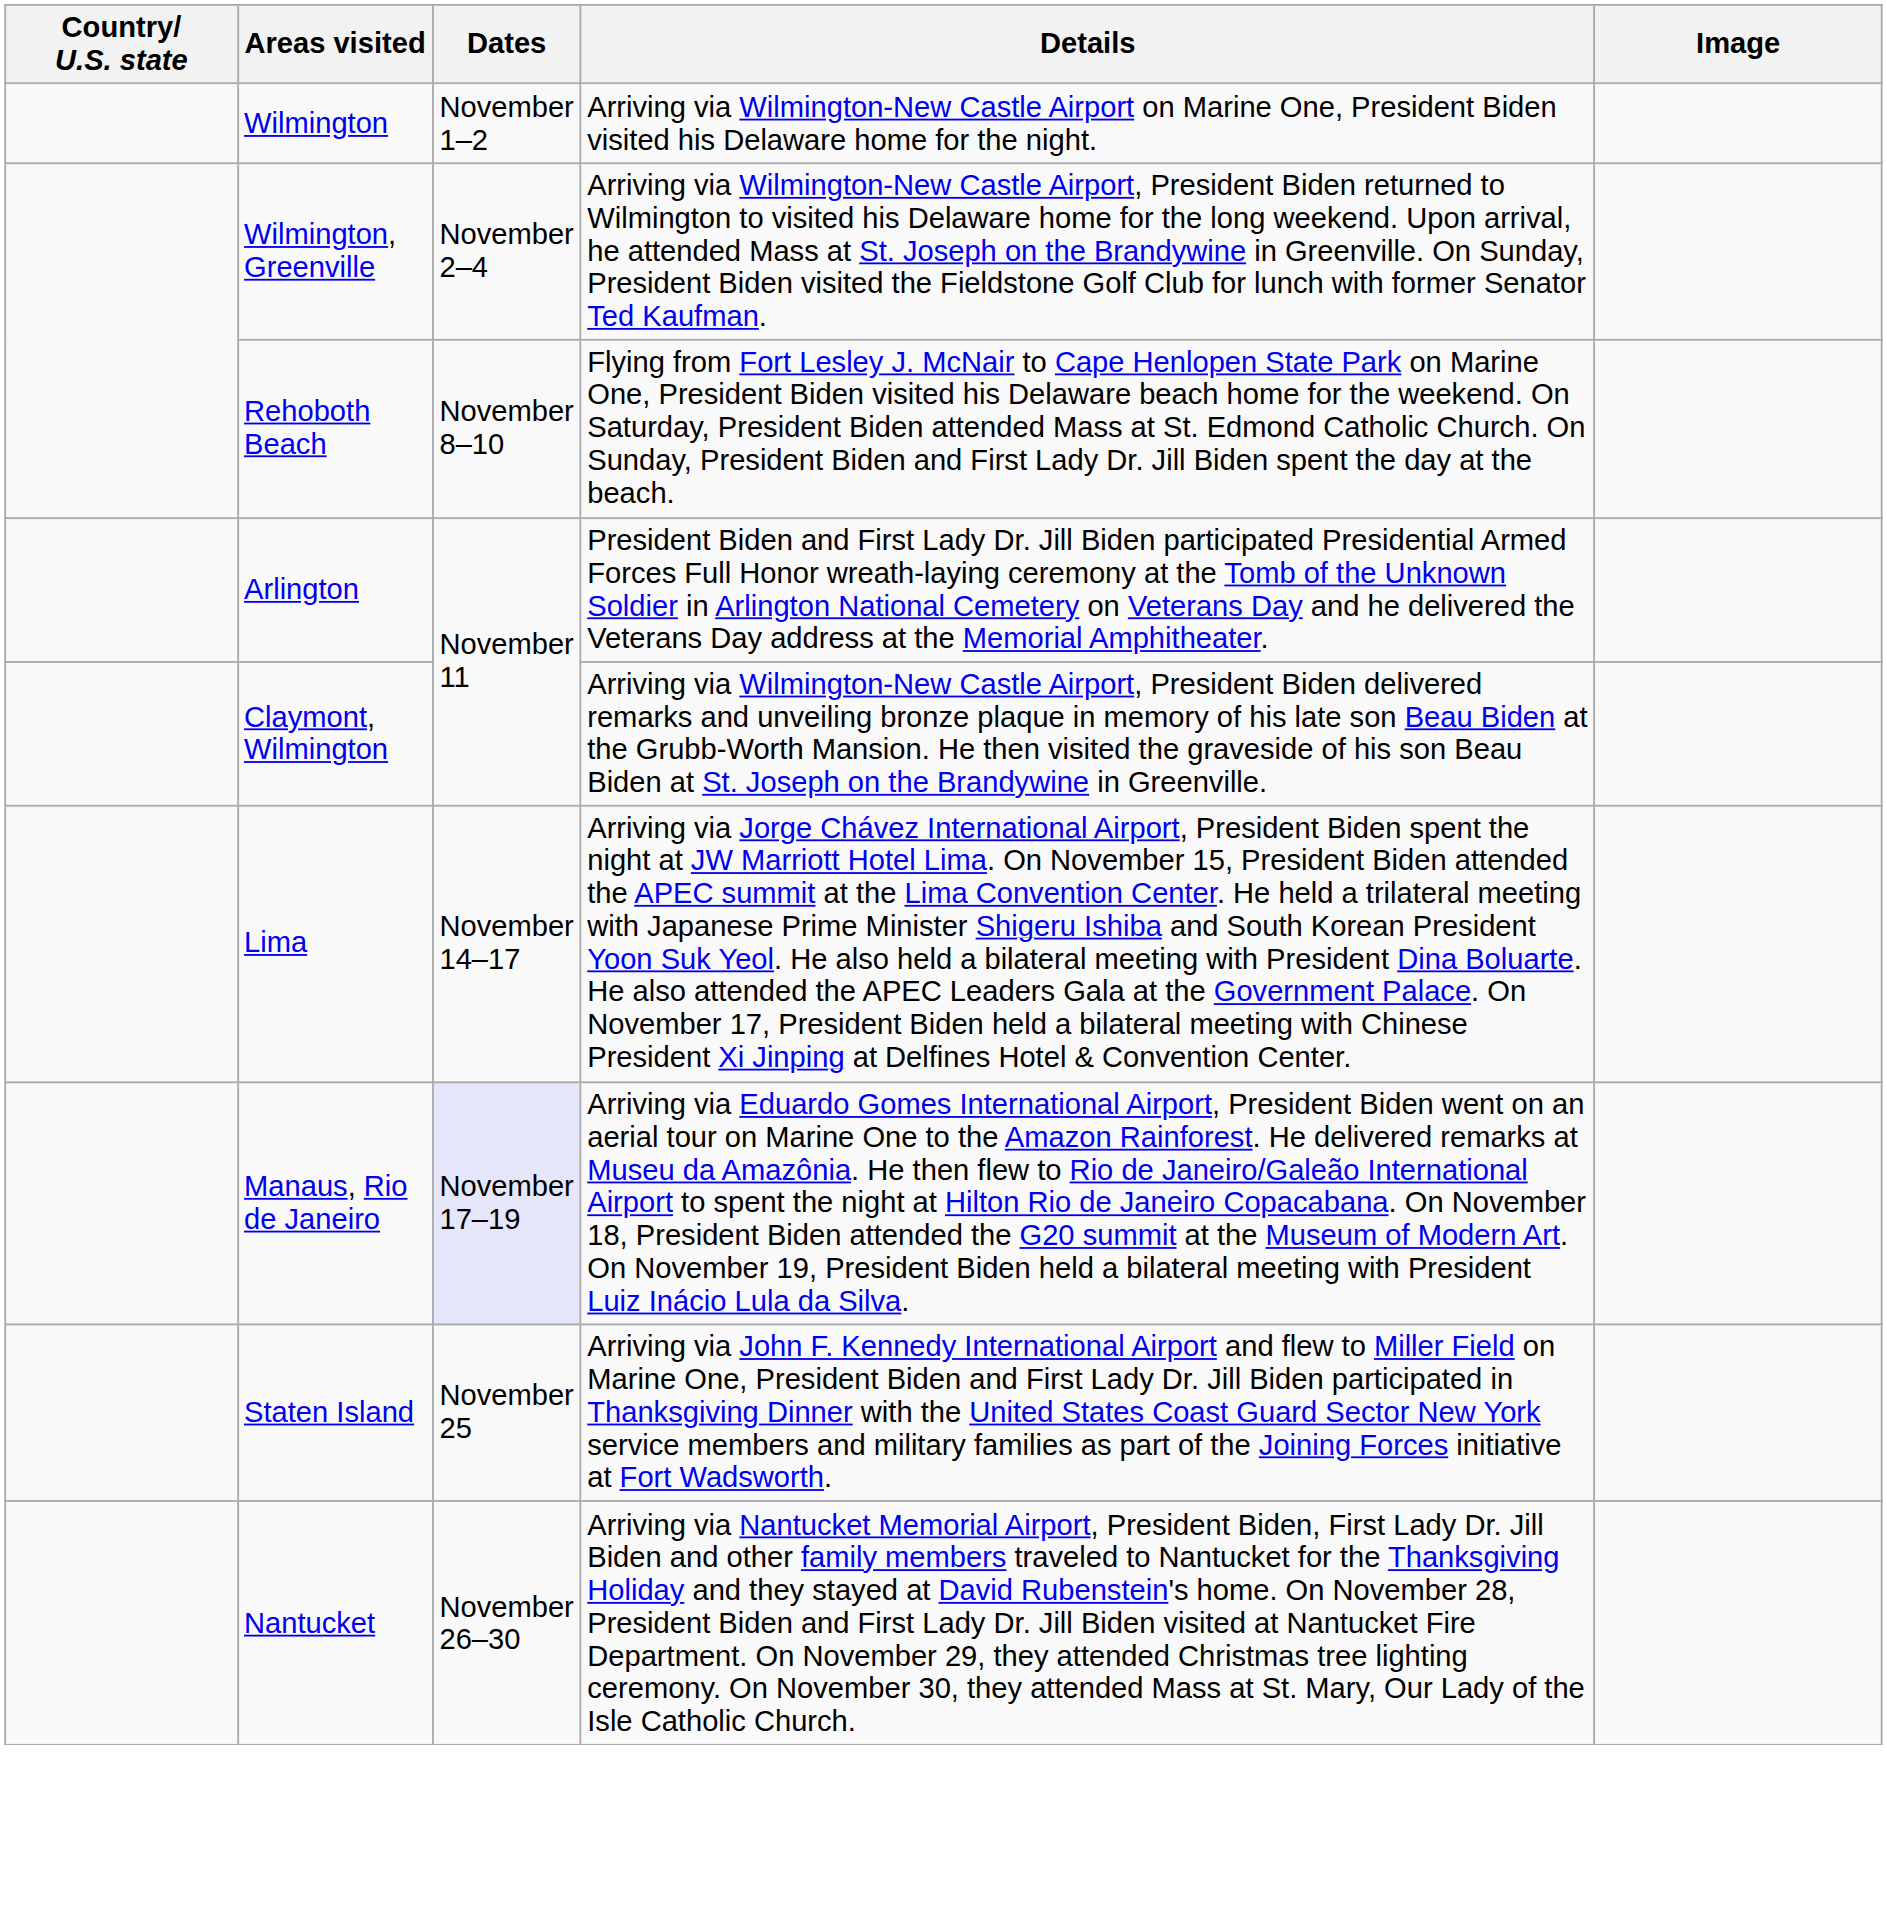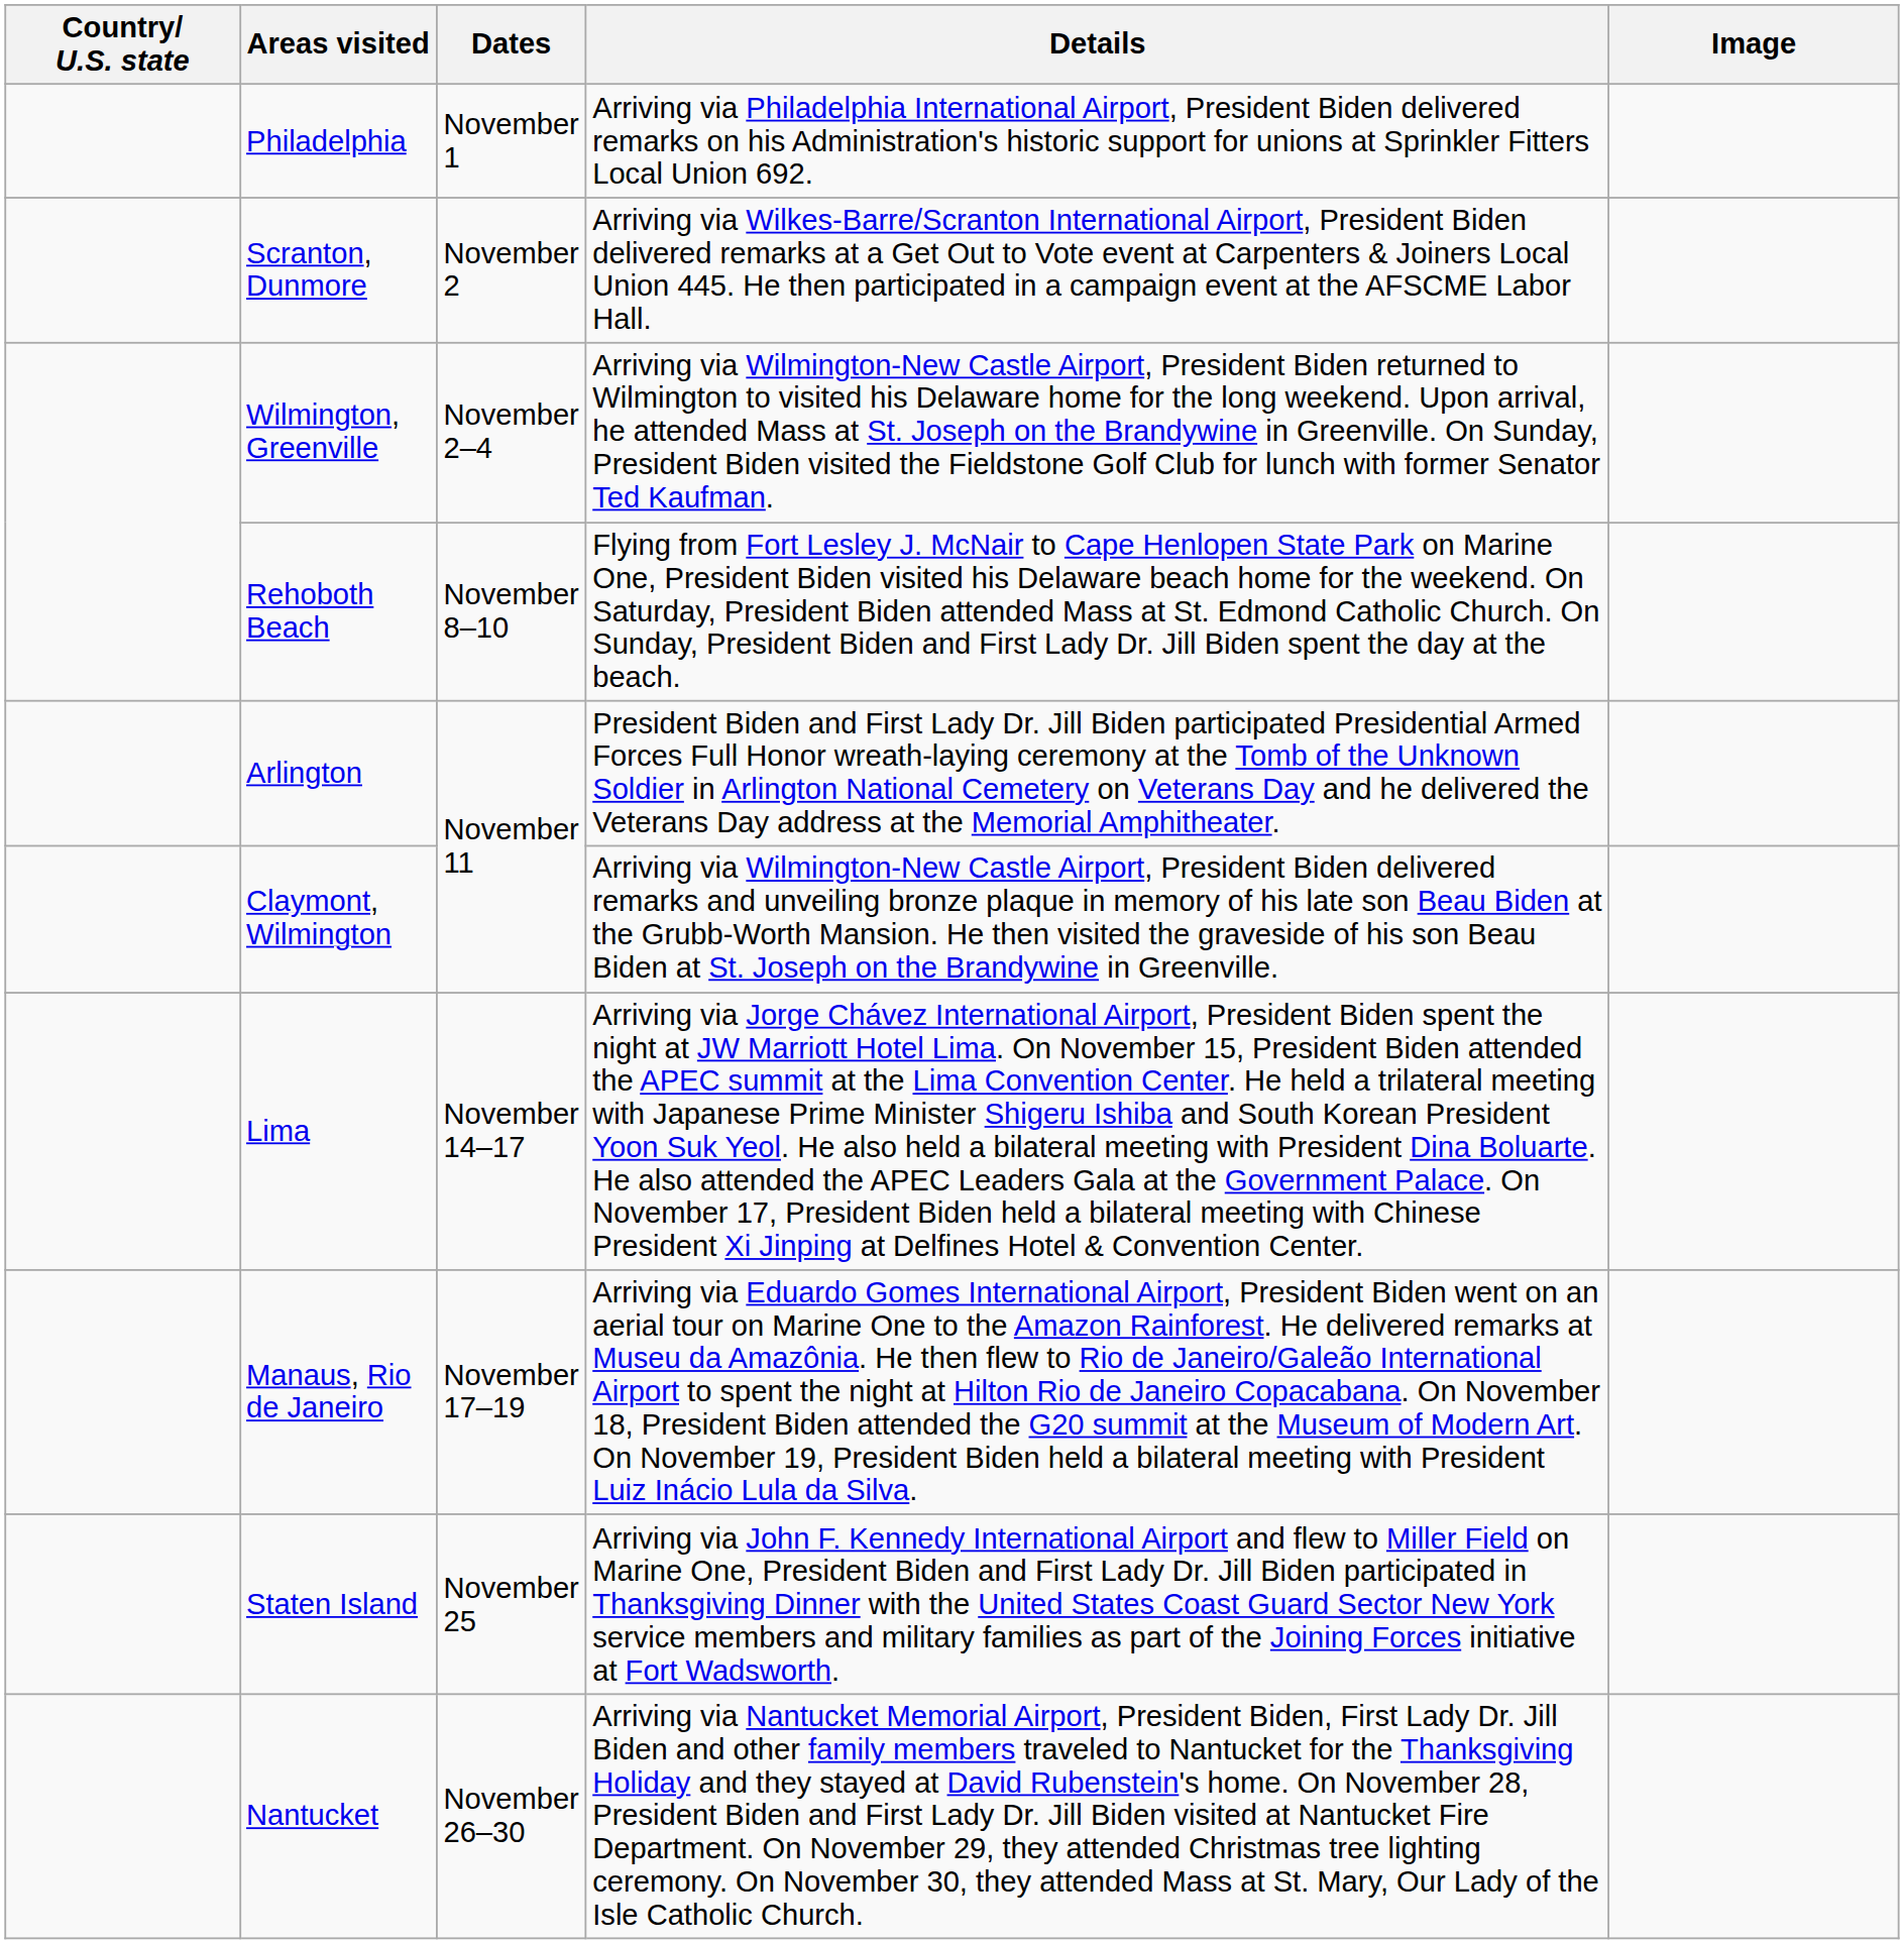 <table class="wikitable" style="margin: 1em auto 1em auto">
 <tr>
 <th width=120>Country/<br><em>U.S. state</em></th>
 <th width=100>Areas visited</th>
 <th width=70>Dates</th>
 <th width=550>Details</th>
 <th width=150>Image</th>
 </tr>
 <tr>
 <td></td>
-<td><a href='#'>Wilmington</a></td>
-<td>November 1–2</td>
-<td>Arriving via <a href='#'>Wilmington-New Castle Airport</a> on Marine One, President Biden visited his Delaware home for the night.</td>
+<td><a href='#'>Philadelphia</a></td>
+<td>November 1</td>
+<td>Arriving via <a href='#'>Philadelphia International Airport</a>, President Biden delivered remarks on his Administration's historic support for unions at Sprinkler Fitters Local Union 692.</td>
+<td></td>
+</tr>
+<tr>
+<td></td>
+<td><a href='#'>Scranton</a>, <a href='#'>Dunmore</a></td>
+<td>November 2</td>
+<td>Arriving via <a href='#'>Wilkes-Barre/Scranton International Airport</a>, President Biden delivered remarks at a Get Out to Vote event at Carpenters & Joiners Local Union 445. He then participated in a campaign event at the AFSCME Labor Hall.</td>
 <td></td>
 </tr>
 <tr>
 <td rowspan="2"></td>
 <td><a href='#'>Wilmington</a>, <a href='#'>Greenville</a></td>
 <td>November 2–4</td>
 <td>Arriving via <a href='#'>Wilmington-New Castle Airport</a>, President Biden returned to Wilmington to visited his Delaware home for the long weekend. Upon arrival, he attended Mass at <a href='#'>St. Joseph on the Brandywine</a> in Greenville. On Sunday, President Biden visited the Fieldstone Golf Club for lunch with former Senator <a href='#'>Ted Kaufman</a>.</td>
 <td></td>
 </tr>
 <tr>
 <td><a href='#'>Rehoboth Beach</a></td>
 <td>November 8–10</td>
 <td>Flying from <a href='#'>Fort Lesley J. McNair</a> to <a href='#'>Cape Henlopen State Park</a> on Marine One, President Biden visited his Delaware beach home for the weekend. On Saturday, President Biden attended Mass at St. Edmond Catholic Church. On Sunday, President Biden and First Lady Dr. Jill Biden spent the day at the beach.</td>
 <td></td>
 </tr>
 <tr>
 <td></td>
 <td><a href='#'>Arlington</a></td>
 <td rowspan="2">November 11</td>
 <td>President Biden and First Lady Dr. Jill Biden participated Presidential Armed Forces Full Honor wreath-laying ceremony at the <a href='#'>Tomb of the Unknown Soldier</a> in <a href='#'>Arlington National Cemetery</a> on <a href='#'>Veterans Day</a> and he delivered the Veterans Day address at the <a href='#'>Memorial Amphitheater</a>.</td>
 <td></td>
 </tr>
 <tr>
 <td></td>
 <td><a href='#'>Claymont</a>, <a href='#'>Wilmington</a></td>
 <td>Arriving via <a href='#'>Wilmington-New Castle Airport</a>, President Biden delivered remarks and unveiling bronze plaque in memory of his late son <a href='#'>Beau Biden</a> at the Grubb-Worth Mansion. He then visited the graveside of his son Beau Biden at <a href='#'>St. Joseph on the Brandywine</a> in Greenville.</td>
 <td></td>
 </tr>
 <tr>
 <td></td>
 <td><a href='#'>Lima</a></td>
 <td>November 14–17</td>
 <td>Arriving via <a href='#'>Jorge Chávez International Airport</a>, President Biden spent the night at <a href='#'>JW Marriott Hotel Lima</a>. On November 15, President Biden attended the <a href='#'>APEC summit</a> at the <a href='#'>Lima Convention Center</a>. He held a trilateral meeting with Japanese Prime Minister <a href='#'>Shigeru Ishiba</a> and South Korean President <a href='#'>Yoon Suk Yeol</a>. He also held a bilateral meeting with President <a href='#'>Dina Boluarte</a>. He also attended the APEC Leaders Gala at the <a href='#'>Government Palace</a>. On November 17, President Biden held a bilateral meeting with Chinese President <a href='#'>Xi Jinping</a> at Delfines Hotel & Convention Center.</td>
 <td></td>
 </tr>
 <tr>
 <td></td>
 <td><a href='#'>Manaus</a>, <a href='#'>Rio de Janeiro</a></td>
-<td style="background: lavender;">November 17–19</td>
+<td>November 17–19</td>
 <td>Arriving via <a href='#'>Eduardo Gomes International Airport</a>, President Biden went on an aerial tour on Marine One to the <a href='#'>Amazon Rainforest</a>. He delivered remarks at <a href='#'>Museu da Amazônia</a>. He then flew to <a href='#'>Rio de Janeiro/Galeão International Airport</a> to spent the night at <a href='#'>Hilton Rio de Janeiro Copacabana</a>. On November 18, President Biden attended the <a href='#'>G20 summit</a> at the <a href='#'>Museum of Modern Art</a>. On November 19, President Biden held a bilateral meeting with President <a href='#'>Luiz Inácio Lula da Silva</a>.</td>
 <td></td>
 </tr>
 <tr>
 <td></td>
 <td><a href='#'>Staten Island</a></td>
 <td>November 25</td>
 <td>Arriving via <a href='#'>John F. Kennedy International Airport</a> and flew to <a href='#'>Miller Field</a> on Marine One, President Biden and First Lady Dr. Jill Biden participated in <a href='#'>Thanksgiving Dinner</a> with the <a href='#'>United States Coast Guard Sector New York</a> service members and military families as part of the <a href='#'>Joining Forces</a> initiative at <a href='#'>Fort Wadsworth</a>.</td>
 <td></td>
 </tr>
 <tr>
 <td></td>
 <td><a href='#'>Nantucket</a></td>
 <td>November 26–30</td>
 <td>Arriving via <a href='#'>Nantucket Memorial Airport</a>, President Biden, First Lady Dr. Jill Biden and other <a href='#'>family members</a> traveled to Nantucket for the <a href='#'>Thanksgiving Holiday</a> and they stayed at <a href='#'>David Rubenstein</a>'s home. On November 28, President Biden and First Lady Dr. Jill Biden visited at Nantucket Fire Department. On November 29, they attended Christmas tree lighting ceremony. On November 30, they attended Mass at St. Mary, Our Lady of the Isle Catholic Church.</td>
 <td></td>
 </tr>
 </table>
